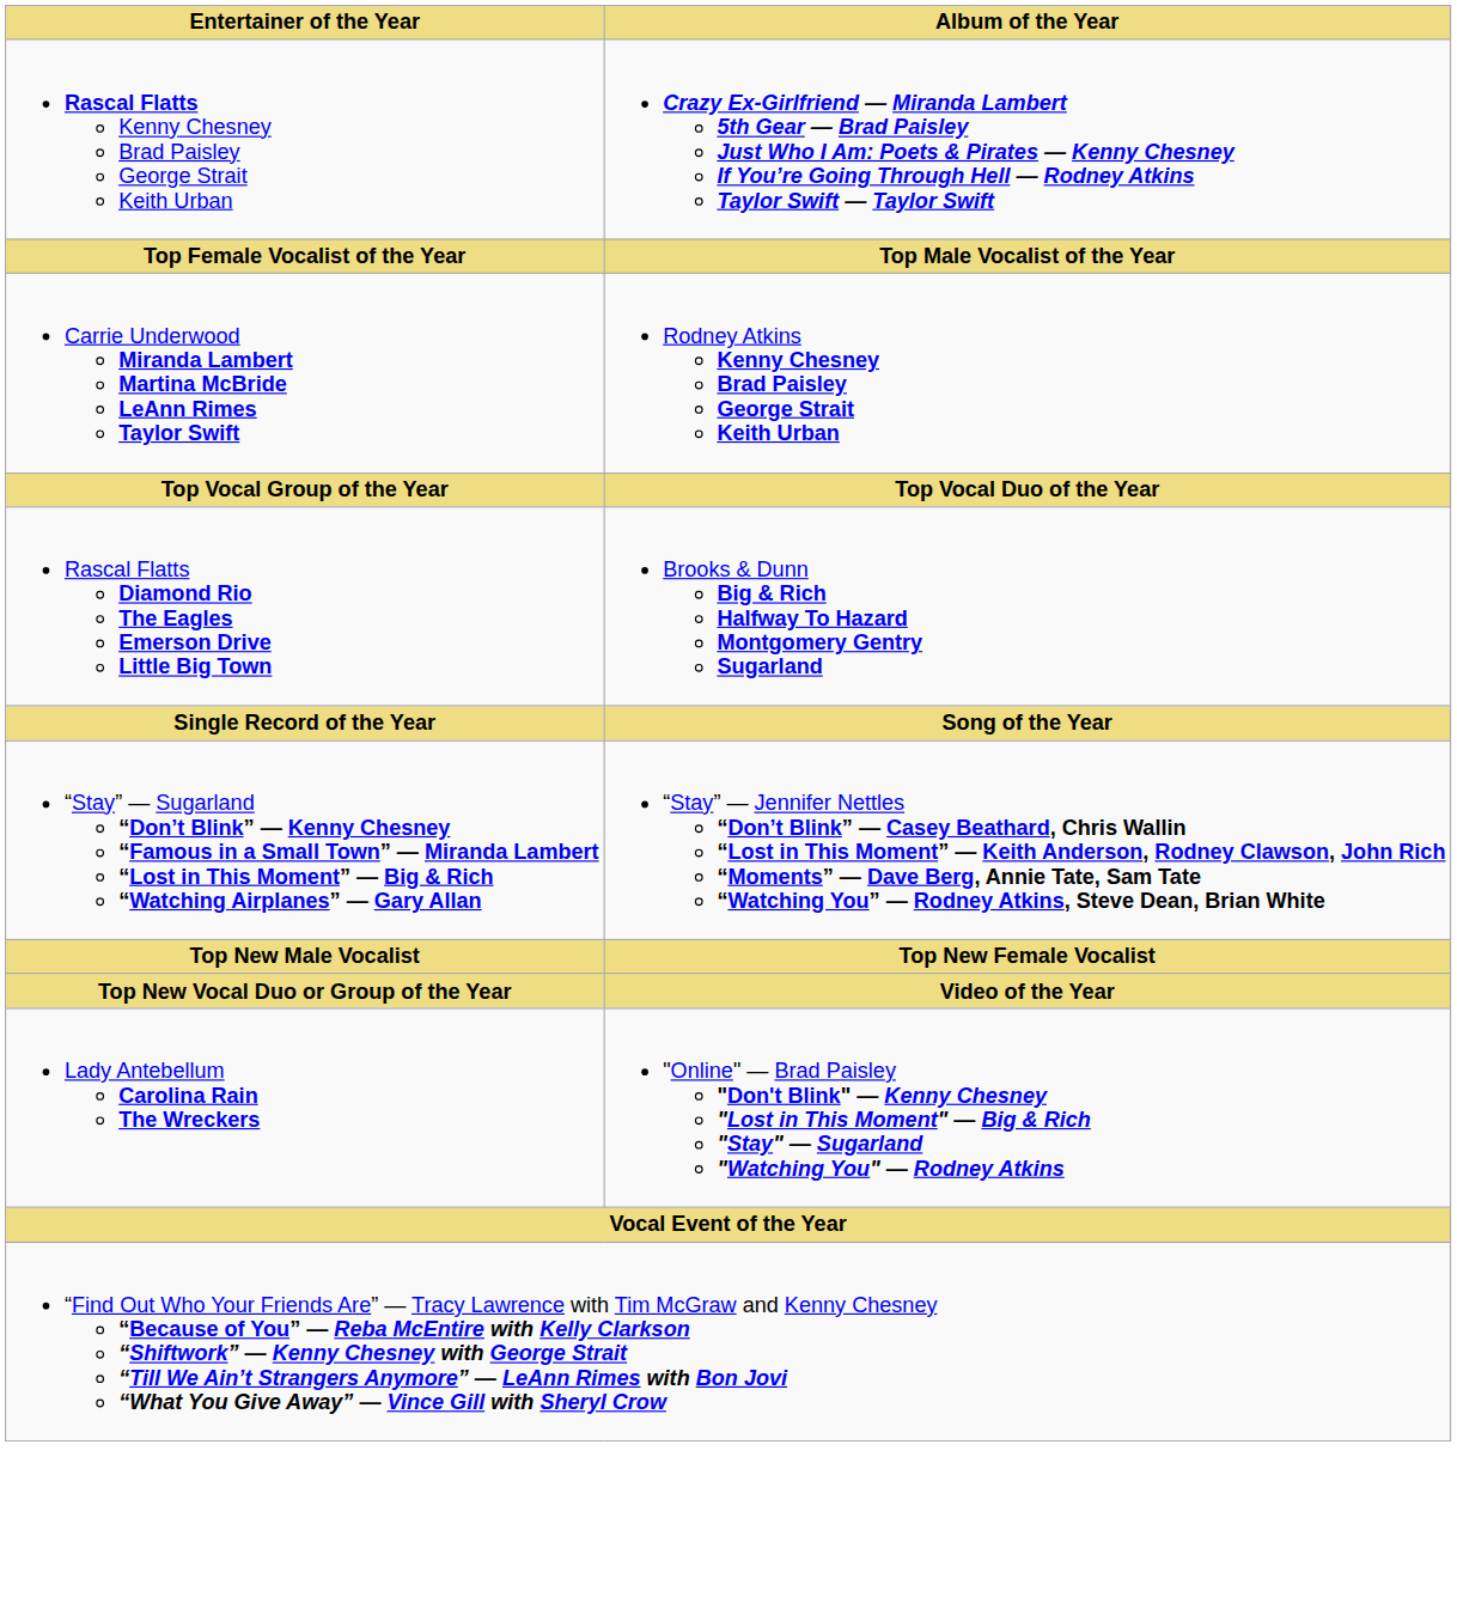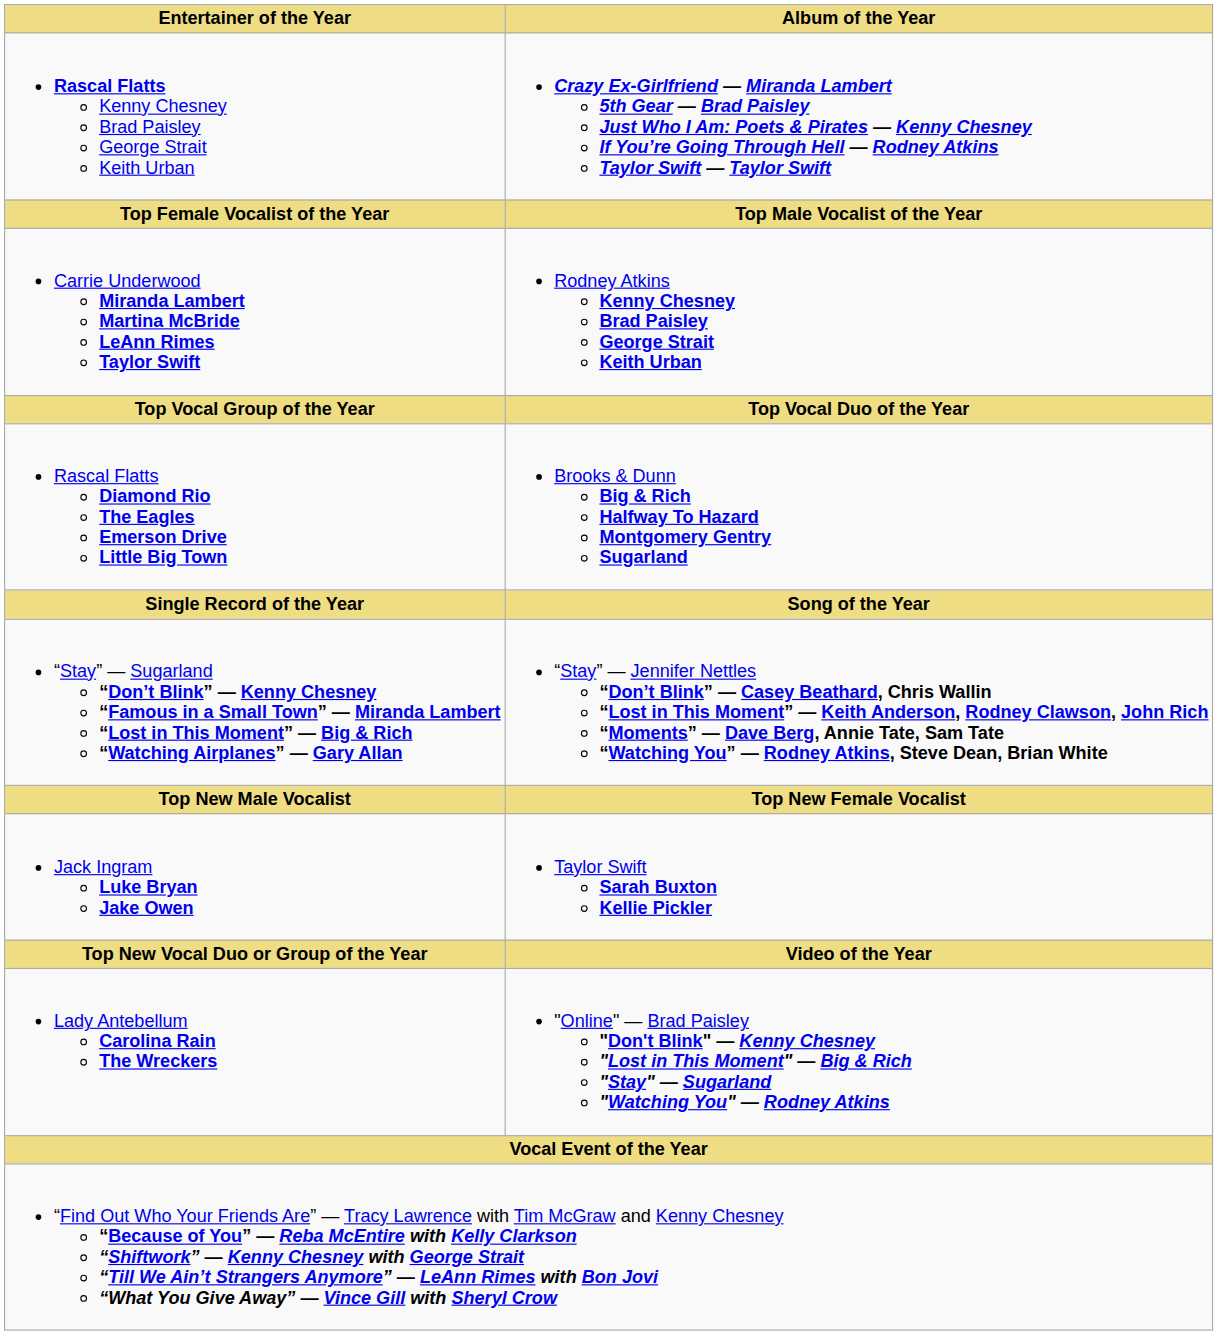 <table class="wikitable">
 <tr>
 <th style="background:#EEDD85; width=50%">Entertainer of the Year</th>
 <th style="background:#EEDD85; width=50%">Album of the Year</th>
 </tr>
 <tr>
 <td valign="top"><br><ul><li><strong><a href='#'>Rascal Flatts</a></strong><ul><li><a href='#'>Kenny Chesney</a></li><li><a href='#'>Brad Paisley</a></li><li><a href='#'>George Strait</a></li><li><a href='#'>Keith Urban</a></li></ul></li></ul></td>
 <td valign="top"><br><ul><li><strong><em><a href='#'>Crazy Ex-Girlfriend</a> —<em> <a href='#'>Miranda Lambert</a><strong><ul><li></em><a href='#'>5th Gear</a> —<em> <a href='#'>Brad Paisley</a></li><li></em><a href='#'>Just Who I Am: Poets & Pirates</a> —<em> <a href='#'>Kenny Chesney</a></li><li></em><a href='#'>If You’re Going Through Hell</a> —<em> <a href='#'>Rodney Atkins</a></li><li></em><a href='#'>Taylor Swift</a> —<em> <a href='#'>Taylor Swift</a></li></ul></li></ul></td>
 </tr>
 <tr>
 <th style="background:#EEDD82; width=50%">Top Female Vocalist of the Year</th>
 <th style="background:#EEDD82; width=50%">Top Male Vocalist of the Year</th>
 </tr>
 <tr>
 <td valign="top"><br><ul><li></strong><a href='#'>Carrie Underwood</a><strong><ul><li><a href='#'>Miranda Lambert</a></li><li><a href='#'>Martina McBride</a></li><li><a href='#'>LeAnn Rimes</a></li><li><a href='#'>Taylor Swift</a></li></ul></li></ul></td>
 <td valign="top"><br><ul><li></strong><a href='#'>Rodney Atkins</a><strong><ul><li><a href='#'>Kenny Chesney</a></li><li><a href='#'>Brad Paisley</a></li><li><a href='#'>George Strait</a></li><li><a href='#'>Keith Urban</a></li></ul></li></ul></td>
 </tr>
 <tr>
 <th style="background:#EEDD82; width=50%">Top Vocal Group of the Year</th>
 <th style="background:#EEDD82; width=50%">Top Vocal Duo of the Year</th>
 </tr>
 <tr>
 <td valign="top"><br><ul><li></strong><a href='#'>Rascal Flatts</a><strong><ul><li><a href='#'>Diamond Rio</a></li><li><a href='#'>The Eagles</a></li><li><a href='#'>Emerson Drive</a></li><li><a href='#'>Little Big Town</a></li></ul></li></ul></td>
 <td valign="top"><br><ul><li></strong><a href='#'>Brooks & Dunn</a><strong><ul><li><a href='#'>Big & Rich</a></li><li><a href='#'>Halfway To Hazard</a></li><li><a href='#'>Montgomery Gentry</a></li><li><a href='#'>Sugarland</a></li></ul></li></ul></td>
 </tr>
 <tr>
 <th style="background:#EEDD82; width=50%">Single Record of the Year</th>
 <th style="background:#EEDD82; width=50%">Song of the Year</th>
 </tr>
 <tr>
 <td valign="top"><br><ul><li></strong>“<a href='#'>Stay</a>” — <a href='#'>Sugarland</a><strong><ul><li>“<a href='#'>Don’t Blink</a>” — <a href='#'>Kenny Chesney</a></li><li>“<a href='#'>Famous in a Small Town</a>” — <a href='#'>Miranda Lambert</a></li><li>“<a href='#'>Lost in This Moment</a>” — <a href='#'>Big & Rich</a></li><li>“<a href='#'>Watching Airplanes</a>” — <a href='#'>Gary Allan</a></li></ul></li></ul></td>
 <td valign="top"><br><ul><li></strong>“<a href='#'>Stay</a>” — <a href='#'>Jennifer Nettles</a><strong><ul><li>“<a href='#'>Don’t Blink</a>” — <a href='#'>Casey Beathard</a>, Chris Wallin</li><li>“<a href='#'>Lost in This Moment</a>” — <a href='#'>Keith Anderson</a>, <a href='#'>Rodney Clawson</a>, <a href='#'>John Rich</a></li><li>“<a href='#'>Moments</a>” — <a href='#'>Dave Berg</a>, Annie Tate, Sam Tate</li><li>“<a href='#'>Watching You</a>” — <a href='#'>Rodney Atkins</a>, Steve Dean, Brian White</li></ul></li></ul></td>
 </tr>
 <tr>
 <th style="background:#EEDD82; width=50%">Top New Male Vocalist</th>
 <th style="background:#EEDD82; width=50%">Top New Female Vocalist</th>
 </tr>
 <tr>
+<td valign="top"><br><ul><li></strong><a href='#'>Jack Ingram</a><strong><ul><li><a href='#'>Luke Bryan</a></li><li><a href='#'>Jake Owen</a></li></ul></li></ul></td>
+<td valign="top"><br><ul><li></strong><a href='#'>Taylor Swift</a><strong><ul><li><a href='#'>Sarah Buxton</a></li><li><a href='#'>Kellie Pickler</a></li></ul></li></ul></td>
+</tr>
+<tr>
 <th style="background:#EEDD82; width=50%">Top New Vocal Duo or Group of the Year</th>
 <th style="background:#EEDD82; width=50%">Video of the Year</th>
 </tr>
 <tr>
 <td valign="top"><br><ul><li></strong><a href='#'>Lady Antebellum</a><strong><ul><li><a href='#'>Carolina Rain</a></li><li><a href='#'>The Wreckers</a></li></ul></li></ul></td>
 <td><br><ul><li></strong>"<a href='#'>Online</a>" — <a href='#'>Brad Paisley</a><strong><ul><li>"<a href='#'>Don't Blink</a>" </em>—<em> <a href='#'>Kenny Chesney</a></li><li>"<a href='#'>Lost in This Moment</a>" </em>—<em> <a href='#'>Big & Rich</a></li><li>"<a href='#'>Stay</a>" </em>—<em> <a href='#'>Sugarland</a></li><li>"<a href='#'>Watching You</a>" </em>—<em> <a href='#'>Rodney Atkins</a></li></ul></li></ul></td>
 </tr>
 <tr>
 <th colspan="2" style="background:#EEDD82; width=50%">Vocal Event of the Year</th>
 </tr>
 <tr>
 <td colspan="2"><br><ul><li></strong>“<a href='#'>Find Out Who Your Friends Are</a>” — <a href='#'>Tracy Lawrence</a> with <a href='#'>Tim McGraw</a> and <a href='#'>Kenny Chesney</a><strong><ul><li>“<a href='#'>Because of You</a>” </em>—<em> <a href='#'>Reba McEntire</a> with <a href='#'>Kelly Clarkson</a></li><li>“<a href='#'>Shiftwork</a>” </em>—<em> <a href='#'>Kenny Chesney</a> with <a href='#'>George Strait</a></li><li>“<a href='#'>Till We Ain’t Strangers Anymore</a>” </em>—<em>  <a href='#'>LeAnn Rimes</a> with <a href='#'>Bon Jovi</a></li><li>“What You Give Away” </em>—<em> <a href='#'>Vince Gill</a> with <a href='#'>Sheryl Crow</a></li></ul></li></ul></td>
 </tr>
 </table>
